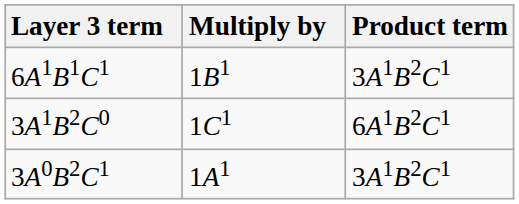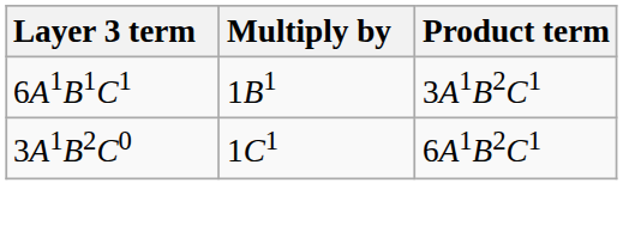 <table class="wikitable" style="margin-left: auto; margin-right: auto; border: none;">
 <tr>
 <th>Layer 3 term  </th>
 <th>Multiply by  </th>
 <th>Product term</th>
 </tr>
 <tr>
 <td>6<em>A</em><sup>1</sup><em>B</em><sup>1</sup><em>C</em><sup>1</sup></td>
 <td>1<em>B</em><sup>1</sup></td>
 <td>3<em>A</em><sup>1</sup><em>B</em><sup>2</sup><em>C</em><sup>1</sup></td>
 </tr>
 <tr>
 <td>3<em>A</em><sup>1</sup><em>B</em><sup>2</sup><em>C</em><sup>0</sup></td>
 <td>1<em>C</em><sup>1</sup></td>
 <td>6<em>A</em><sup>1</sup><em>B</em><sup>2</sup><em>C</em><sup>1</sup></td>
 </tr>
-<tr>
-<td>3<em>A</em><sup>0</sup><em>B</em><sup>2</sup><em>C</em><sup>1</sup></td>
-<td>1<em>A</em><sup>1</sup></td>
-<td>3<em>A</em><sup>1</sup><em>B</em><sup>2</sup><em>C</em><sup>1</sup></td>
-</tr>
 </table>
